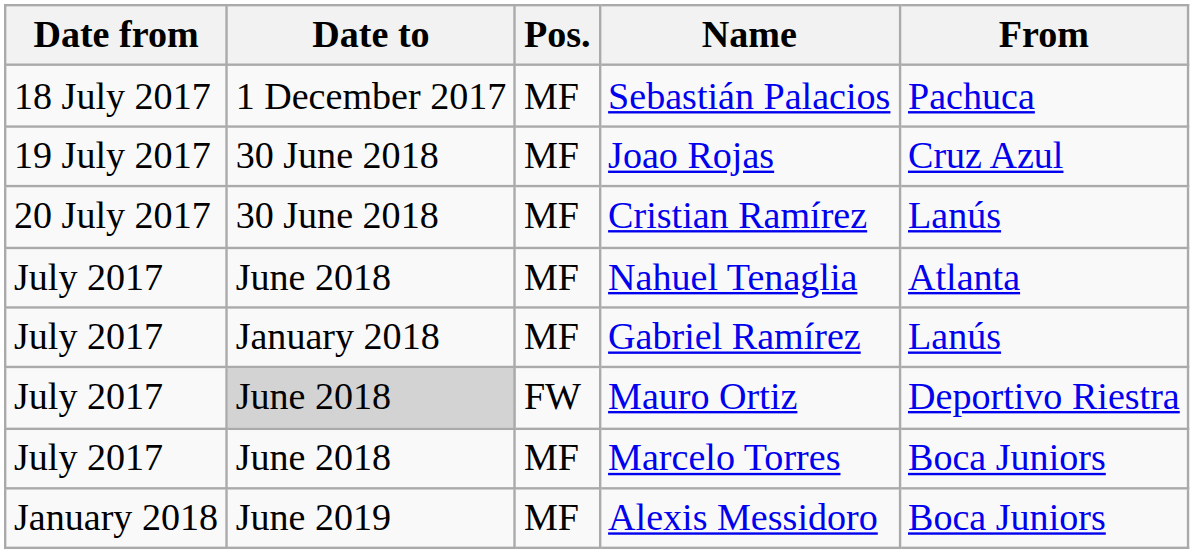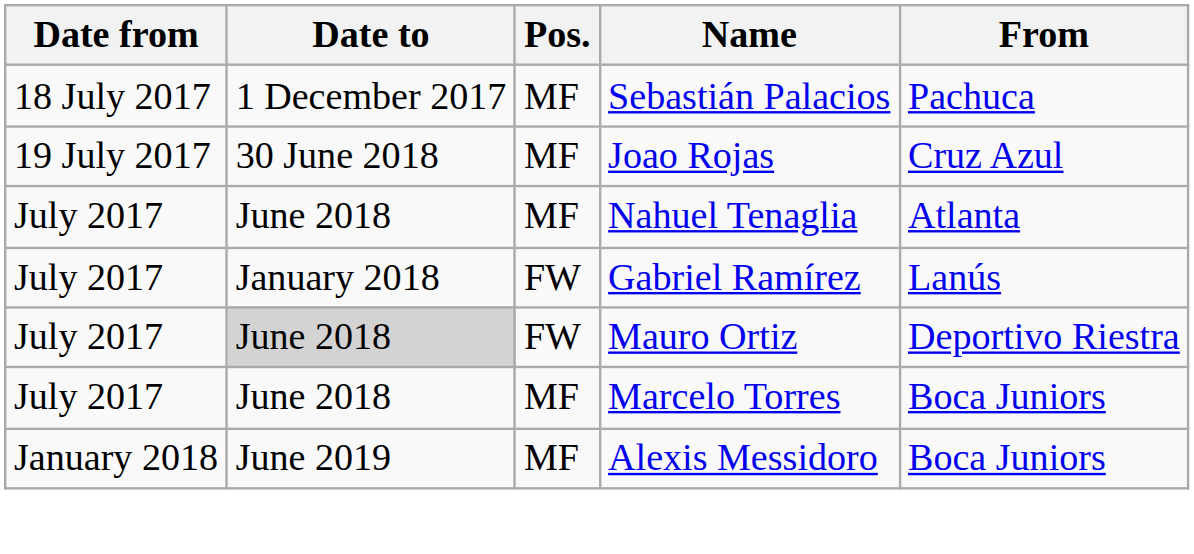 <table class="wikitable">
 <tr>
 <th>Date from</th>
 <th>Date to</th>
 <th>Pos.</th>
 <th>Name</th>
 <th>From</th>
 </tr>
 <tr>
 <td>18 July 2017</td>
 <td>1 December 2017</td>
 <td>MF</td>
 <td> <a href='#'>Sebastián Palacios</a></td>
 <td> <a href='#'>Pachuca</a></td>
 </tr>
 <tr>
 <td>19 July 2017</td>
 <td>30 June 2018</td>
 <td>MF</td>
 <td> <a href='#'>Joao Rojas</a></td>
 <td> <a href='#'>Cruz Azul</a></td>
 </tr>
 <tr>
-<td>20 July 2017</td>
-<td>30 June 2018</td>
-<td>MF</td>
-<td> <a href='#'>Cristian Ramírez</a></td>
-<td> <a href='#'>Lanús</a></td>
-</tr>
-<tr>
 <td>July 2017</td>
 <td>June 2018</td>
 <td>MF</td>
 <td> <a href='#'>Nahuel Tenaglia</a></td>
 <td> <a href='#'>Atlanta</a></td>
 </tr>
 <tr>
 <td>July 2017</td>
 <td>January 2018</td>
-<td>MF</td>
+<td>FW</td>
 <td> <a href='#'>Gabriel Ramírez</a></td>
 <td> <a href='#'>Lanús</a></td>
 </tr>
 <tr>
 <td>July 2017</td>
 <td style="background: lightgrey;">June 2018</td>
 <td>FW</td>
 <td> <a href='#'>Mauro Ortiz</a></td>
 <td> <a href='#'>Deportivo Riestra</a></td>
 </tr>
 <tr>
 <td>July 2017</td>
 <td>June 2018</td>
 <td>MF</td>
 <td> <a href='#'>Marcelo Torres</a></td>
 <td> <a href='#'>Boca Juniors</a></td>
 </tr>
 <tr>
 <td>January 2018</td>
 <td>June 2019</td>
 <td>MF</td>
 <td> <a href='#'>Alexis Messidoro</a></td>
 <td> <a href='#'>Boca Juniors</a></td>
 </tr>
 </table>
